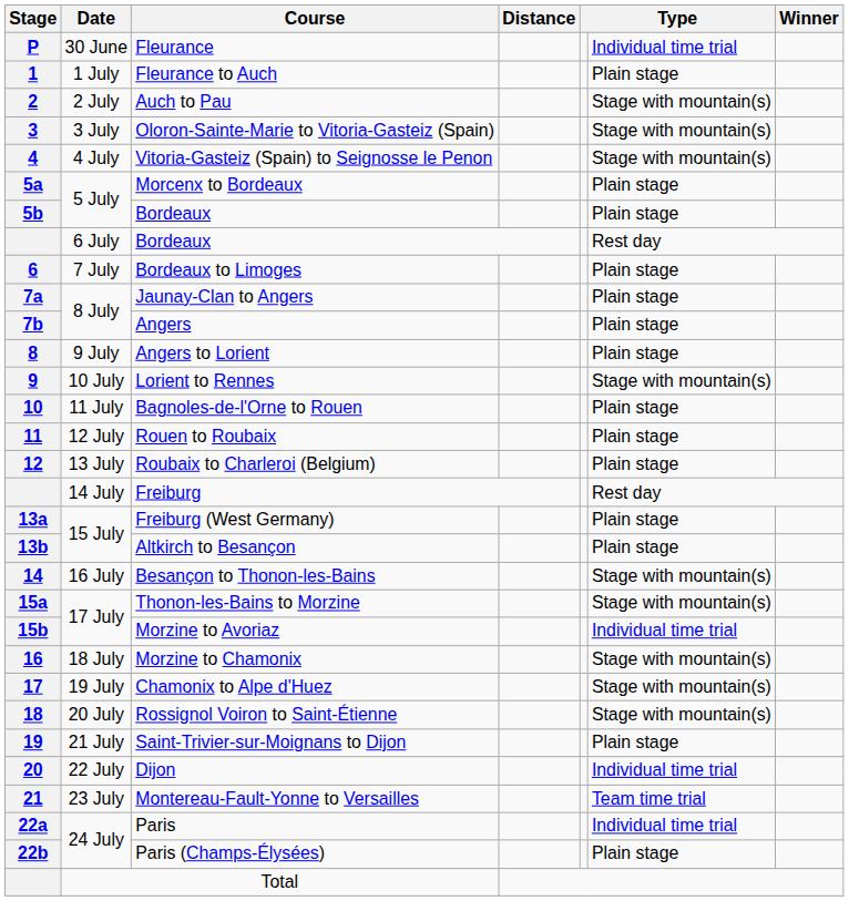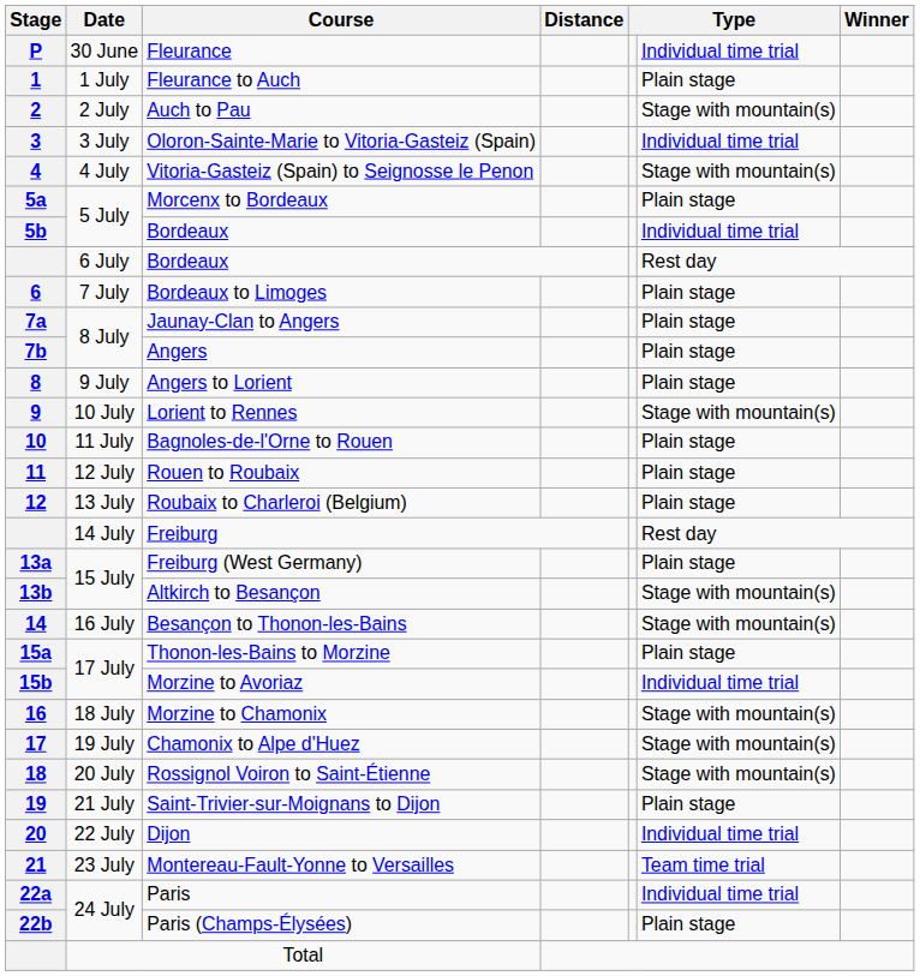 <table class="wikitable">
 <tr>
 <th scope="col">Stage</th>
 <th scope="col">Date</th>
 <th scope="col">Course</th>
 <th scope="col">Distance</th>
 <th scope="col" colspan="2">Type</th>
 <th scope="col">Winner</th>
 </tr>
 <tr>
 <th scope="row"><a href='#'>P</a></th>
 <td style="text-align:center;">30 June</td>
 <td><a href='#'>Fleurance</a></td>
 <td style="text-align:center;"></td>
 <td></td>
 <td><a href='#'>Individual time trial</a></td>
 <td></td>
 </tr>
 <tr>
 <th scope="row"><a href='#'>1</a></th>
 <td style="text-align:center;">1 July</td>
 <td><a href='#'>Fleurance</a> to <a href='#'>Auch</a></td>
 <td style="text-align:center;"></td>
 <td></td>
 <td>Plain stage</td>
 <td></td>
 </tr>
 <tr>
 <th scope="row"><a href='#'>2</a></th>
 <td style="text-align:center;">2 July</td>
 <td><a href='#'>Auch</a> to <a href='#'>Pau</a></td>
 <td style="text-align:center;"></td>
 <td></td>
 <td>Stage with mountain(s)</td>
 <td></td>
 </tr>
 <tr>
 <th scope="row"><a href='#'>3</a></th>
 <td style="text-align:center;">3 July</td>
 <td><a href='#'>Oloron-Sainte-Marie</a> to <a href='#'>Vitoria-Gasteiz</a> (Spain)</td>
 <td style="text-align:center;"></td>
 <td></td>
-<td>Stage with mountain(s)</td>
+<td><a href='#'>Individual time trial</a></td>
 <td></td>
 </tr>
 <tr>
 <th scope="row"><a href='#'>4</a></th>
 <td style="text-align:center;">4 July</td>
 <td><a href='#'>Vitoria-Gasteiz</a> (Spain) to <a href='#'>Seignosse le Penon</a></td>
 <td style="text-align:center;"></td>
 <td></td>
 <td>Stage with mountain(s)</td>
 <td></td>
 </tr>
 <tr>
 <th scope="row"><a href='#'>5a</a></th>
 <td rowspan=2 style="text-align:center;">5 July</td>
 <td><a href='#'>Morcenx</a> to <a href='#'>Bordeaux</a></td>
 <td style="text-align:center;"></td>
 <td></td>
 <td>Plain stage</td>
 <td></td>
 </tr>
 <tr>
 <th scope="row"><a href='#'>5b</a></th>
 <td><a href='#'>Bordeaux</a></td>
 <td style="text-align:center;"></td>
 <td></td>
-<td>Plain stage</td>
+<td><a href='#'>Individual time trial</a></td>
 <td></td>
 </tr>
 <tr>
 <th scope="row"></th>
 <td style="text-align:center;">6 July</td>
 <td colspan="2"><a href='#'>Bordeaux</a></td>
 <td></td>
 <td colspan="2">Rest day</td>
 </tr>
 <tr>
 <th scope="row"><a href='#'>6</a></th>
 <td style="text-align:center;">7 July</td>
 <td><a href='#'>Bordeaux</a> to <a href='#'>Limoges</a></td>
 <td style="text-align:center;"></td>
 <td></td>
 <td>Plain stage</td>
 <td></td>
 </tr>
 <tr>
 <th scope="row"><a href='#'>7a</a></th>
 <td rowspan=2 style="text-align:center;">8 July</td>
 <td><a href='#'>Jaunay-Clan</a> to <a href='#'>Angers</a></td>
 <td style="text-align:center;"></td>
 <td></td>
 <td>Plain stage</td>
 <td></td>
 </tr>
 <tr>
 <th scope="row"><a href='#'>7b</a></th>
 <td><a href='#'>Angers</a></td>
 <td style="text-align:center;"></td>
 <td></td>
 <td>Plain stage</td>
 <td></td>
 </tr>
 <tr>
 <th scope="row"><a href='#'>8</a></th>
 <td style="text-align:center;">9 July</td>
 <td><a href='#'>Angers</a> to <a href='#'>Lorient</a></td>
 <td style="text-align:center;"></td>
 <td></td>
 <td>Plain stage</td>
 <td></td>
 </tr>
 <tr>
 <th scope="row"><a href='#'>9</a></th>
 <td style="text-align:center;">10 July</td>
 <td><a href='#'>Lorient</a> to <a href='#'>Rennes</a></td>
 <td style="text-align:center;"></td>
 <td></td>
 <td>Stage with mountain(s)</td>
 <td></td>
 </tr>
 <tr>
 <th scope="row"><a href='#'>10</a></th>
 <td style="text-align:center;">11 July</td>
 <td><a href='#'>Bagnoles-de-l'Orne</a> to <a href='#'>Rouen</a></td>
 <td style="text-align:center;"></td>
 <td></td>
 <td>Plain stage</td>
 <td></td>
 </tr>
 <tr>
 <th scope="row"><a href='#'>11</a></th>
 <td style="text-align:center;">12 July</td>
 <td><a href='#'>Rouen</a> to <a href='#'>Roubaix</a></td>
 <td style="text-align:center;"></td>
 <td></td>
 <td>Plain stage</td>
 <td></td>
 </tr>
 <tr>
 <th scope="row"><a href='#'>12</a></th>
 <td style="text-align:center;">13 July</td>
 <td><a href='#'>Roubaix</a> to <a href='#'>Charleroi</a> (Belgium)</td>
 <td style="text-align:center;"></td>
 <td></td>
 <td>Plain stage</td>
 <td></td>
 </tr>
 <tr>
 <th scope="row"></th>
 <td style="text-align:center;">14 July</td>
 <td colspan="2"><a href='#'>Freiburg</a></td>
 <td></td>
 <td colspan="2">Rest day</td>
 </tr>
 <tr>
 <th scope="row"><a href='#'>13a</a></th>
 <td rowspan=2 style="text-align:center;">15 July</td>
 <td><a href='#'>Freiburg</a> (West Germany)</td>
 <td style="text-align:center;"></td>
 <td></td>
 <td>Plain stage</td>
 <td></td>
 </tr>
 <tr>
 <th scope="row"><a href='#'>13b</a></th>
 <td><a href='#'>Altkirch</a>  to <a href='#'>Besançon</a></td>
 <td style="text-align:center;"></td>
 <td></td>
-<td>Plain stage</td>
+<td>Stage with mountain(s)</td>
 <td></td>
 </tr>
 <tr>
 <th scope="row"><a href='#'>14</a></th>
 <td style="text-align:center;">16 July</td>
 <td><a href='#'>Besançon</a> to <a href='#'>Thonon-les-Bains</a></td>
 <td style="text-align:center;"></td>
 <td></td>
 <td>Stage with mountain(s)</td>
 <td></td>
 </tr>
 <tr>
 <th scope="row"><a href='#'>15a</a></th>
 <td rowspan=2 style="text-align:center;">17 July</td>
 <td><a href='#'>Thonon-les-Bains</a> to <a href='#'>Morzine</a></td>
 <td style="text-align:center;"></td>
 <td></td>
-<td>Stage with mountain(s)</td>
+<td>Plain stage</td>
 <td></td>
 </tr>
 <tr>
 <th scope="row"><a href='#'>15b</a></th>
 <td><a href='#'>Morzine</a> to <a href='#'>Avoriaz</a></td>
 <td style="text-align:center;"></td>
 <td></td>
 <td><a href='#'>Individual time trial</a></td>
 <td></td>
 </tr>
 <tr>
 <th scope="row"><a href='#'>16</a></th>
 <td style="text-align:center;">18 July</td>
 <td><a href='#'>Morzine</a> to <a href='#'>Chamonix</a></td>
 <td style="text-align:center;"></td>
 <td></td>
 <td>Stage with mountain(s)</td>
 <td></td>
 </tr>
 <tr>
 <th scope="row"><a href='#'>17</a></th>
 <td style="text-align:center;">19 July</td>
 <td><a href='#'>Chamonix</a> to <a href='#'>Alpe d'Huez</a></td>
 <td style="text-align:center;"></td>
 <td></td>
 <td>Stage with mountain(s)</td>
 <td></td>
 </tr>
 <tr>
 <th scope="row"><a href='#'>18</a></th>
 <td style="text-align:center;">20 July</td>
 <td><a href='#'>Rossignol Voiron</a> to <a href='#'>Saint-Étienne</a></td>
 <td style="text-align:center;"></td>
 <td></td>
 <td>Stage with mountain(s)</td>
 <td></td>
 </tr>
 <tr>
 <th scope="row"><a href='#'>19</a></th>
 <td style="text-align:center;">21 July</td>
 <td><a href='#'>Saint-Trivier-sur-Moignans</a> to <a href='#'>Dijon</a></td>
 <td style="text-align:center;"></td>
 <td></td>
 <td>Plain stage</td>
 <td></td>
 </tr>
 <tr>
 <th scope="row"><a href='#'>20</a></th>
 <td style="text-align:center;">22 July</td>
 <td><a href='#'>Dijon</a></td>
 <td style="text-align:center;"></td>
 <td></td>
 <td><a href='#'>Individual time trial</a></td>
 <td></td>
 </tr>
 <tr>
 <th scope="row"><a href='#'>21</a></th>
 <td style="text-align:center;">23 July</td>
 <td><a href='#'>Montereau-Fault-Yonne</a> to <a href='#'>Versailles</a></td>
 <td style="text-align:center;"></td>
 <td></td>
 <td><a href='#'>Team time trial</a></td>
 <td></td>
 </tr>
 <tr>
 <th scope="row"><a href='#'>22a</a></th>
 <td rowspan=2 style="text-align:center;">24 July</td>
 <td>Paris</td>
 <td style="text-align:center;"></td>
 <td></td>
 <td><a href='#'>Individual time trial</a></td>
 <td></td>
 </tr>
 <tr>
 <th scope="row"><a href='#'>22b</a></th>
 <td>Paris (<a href='#'>Champs-Élysées</a>)</td>
 <td style="text-align:center;"></td>
 <td></td>
 <td>Plain stage</td>
 <td></td>
 </tr>
 <tr>
 <th scope="row"></th>
 <td colspan="2" style="text-align:center">Total</td>
 <td colspan="4" style="text-align:center"></td>
 </tr>
 </table>
